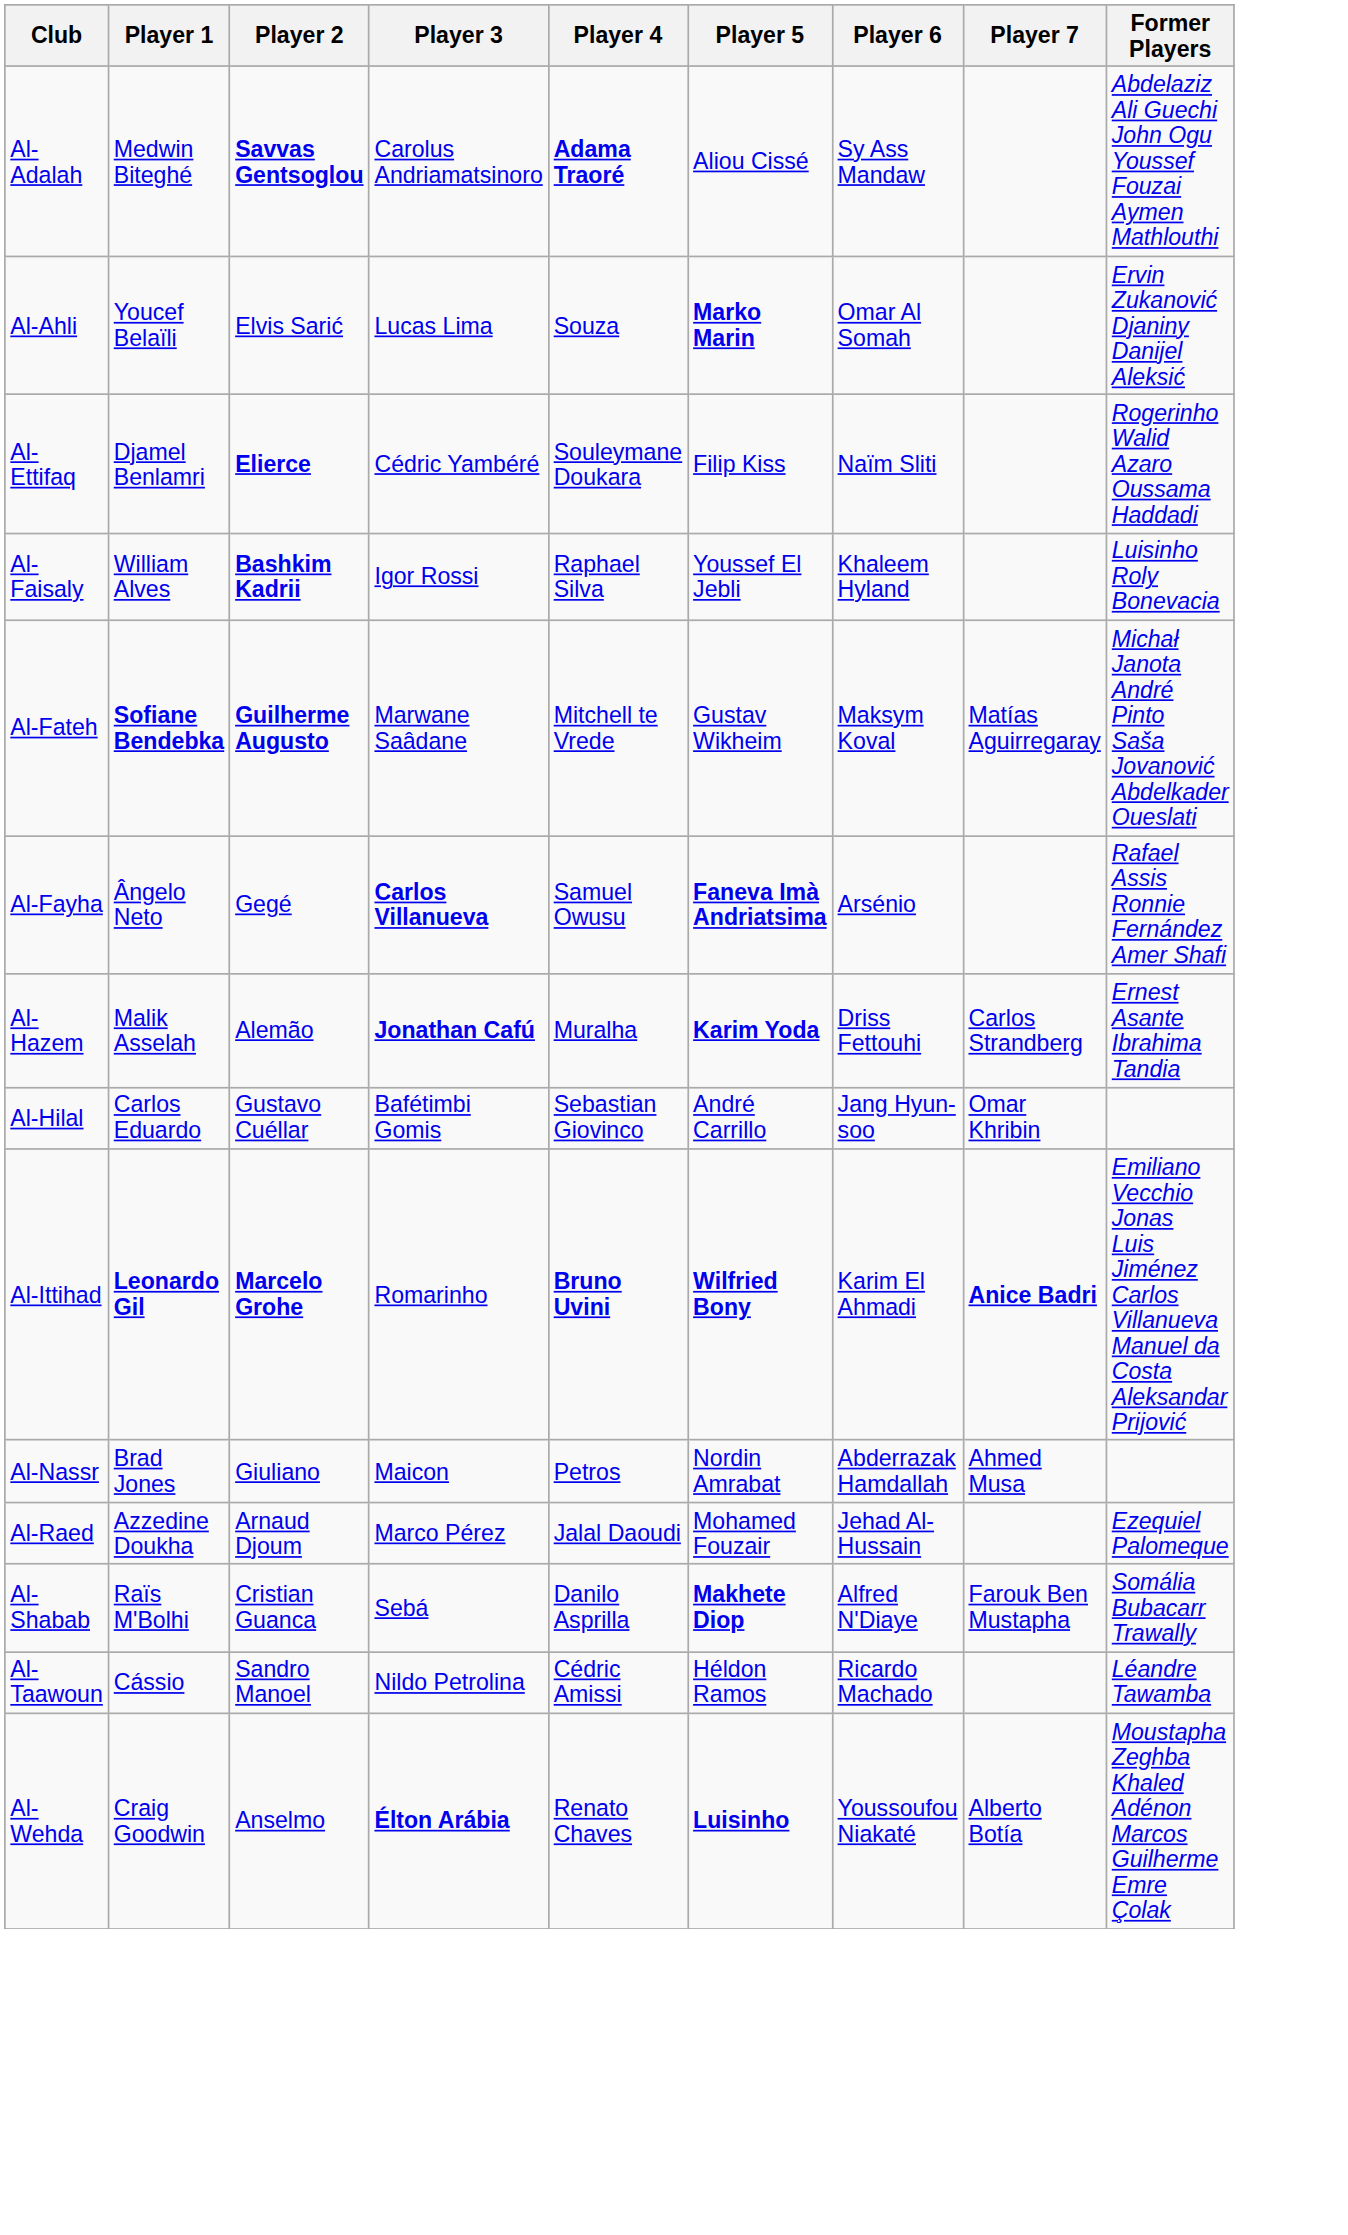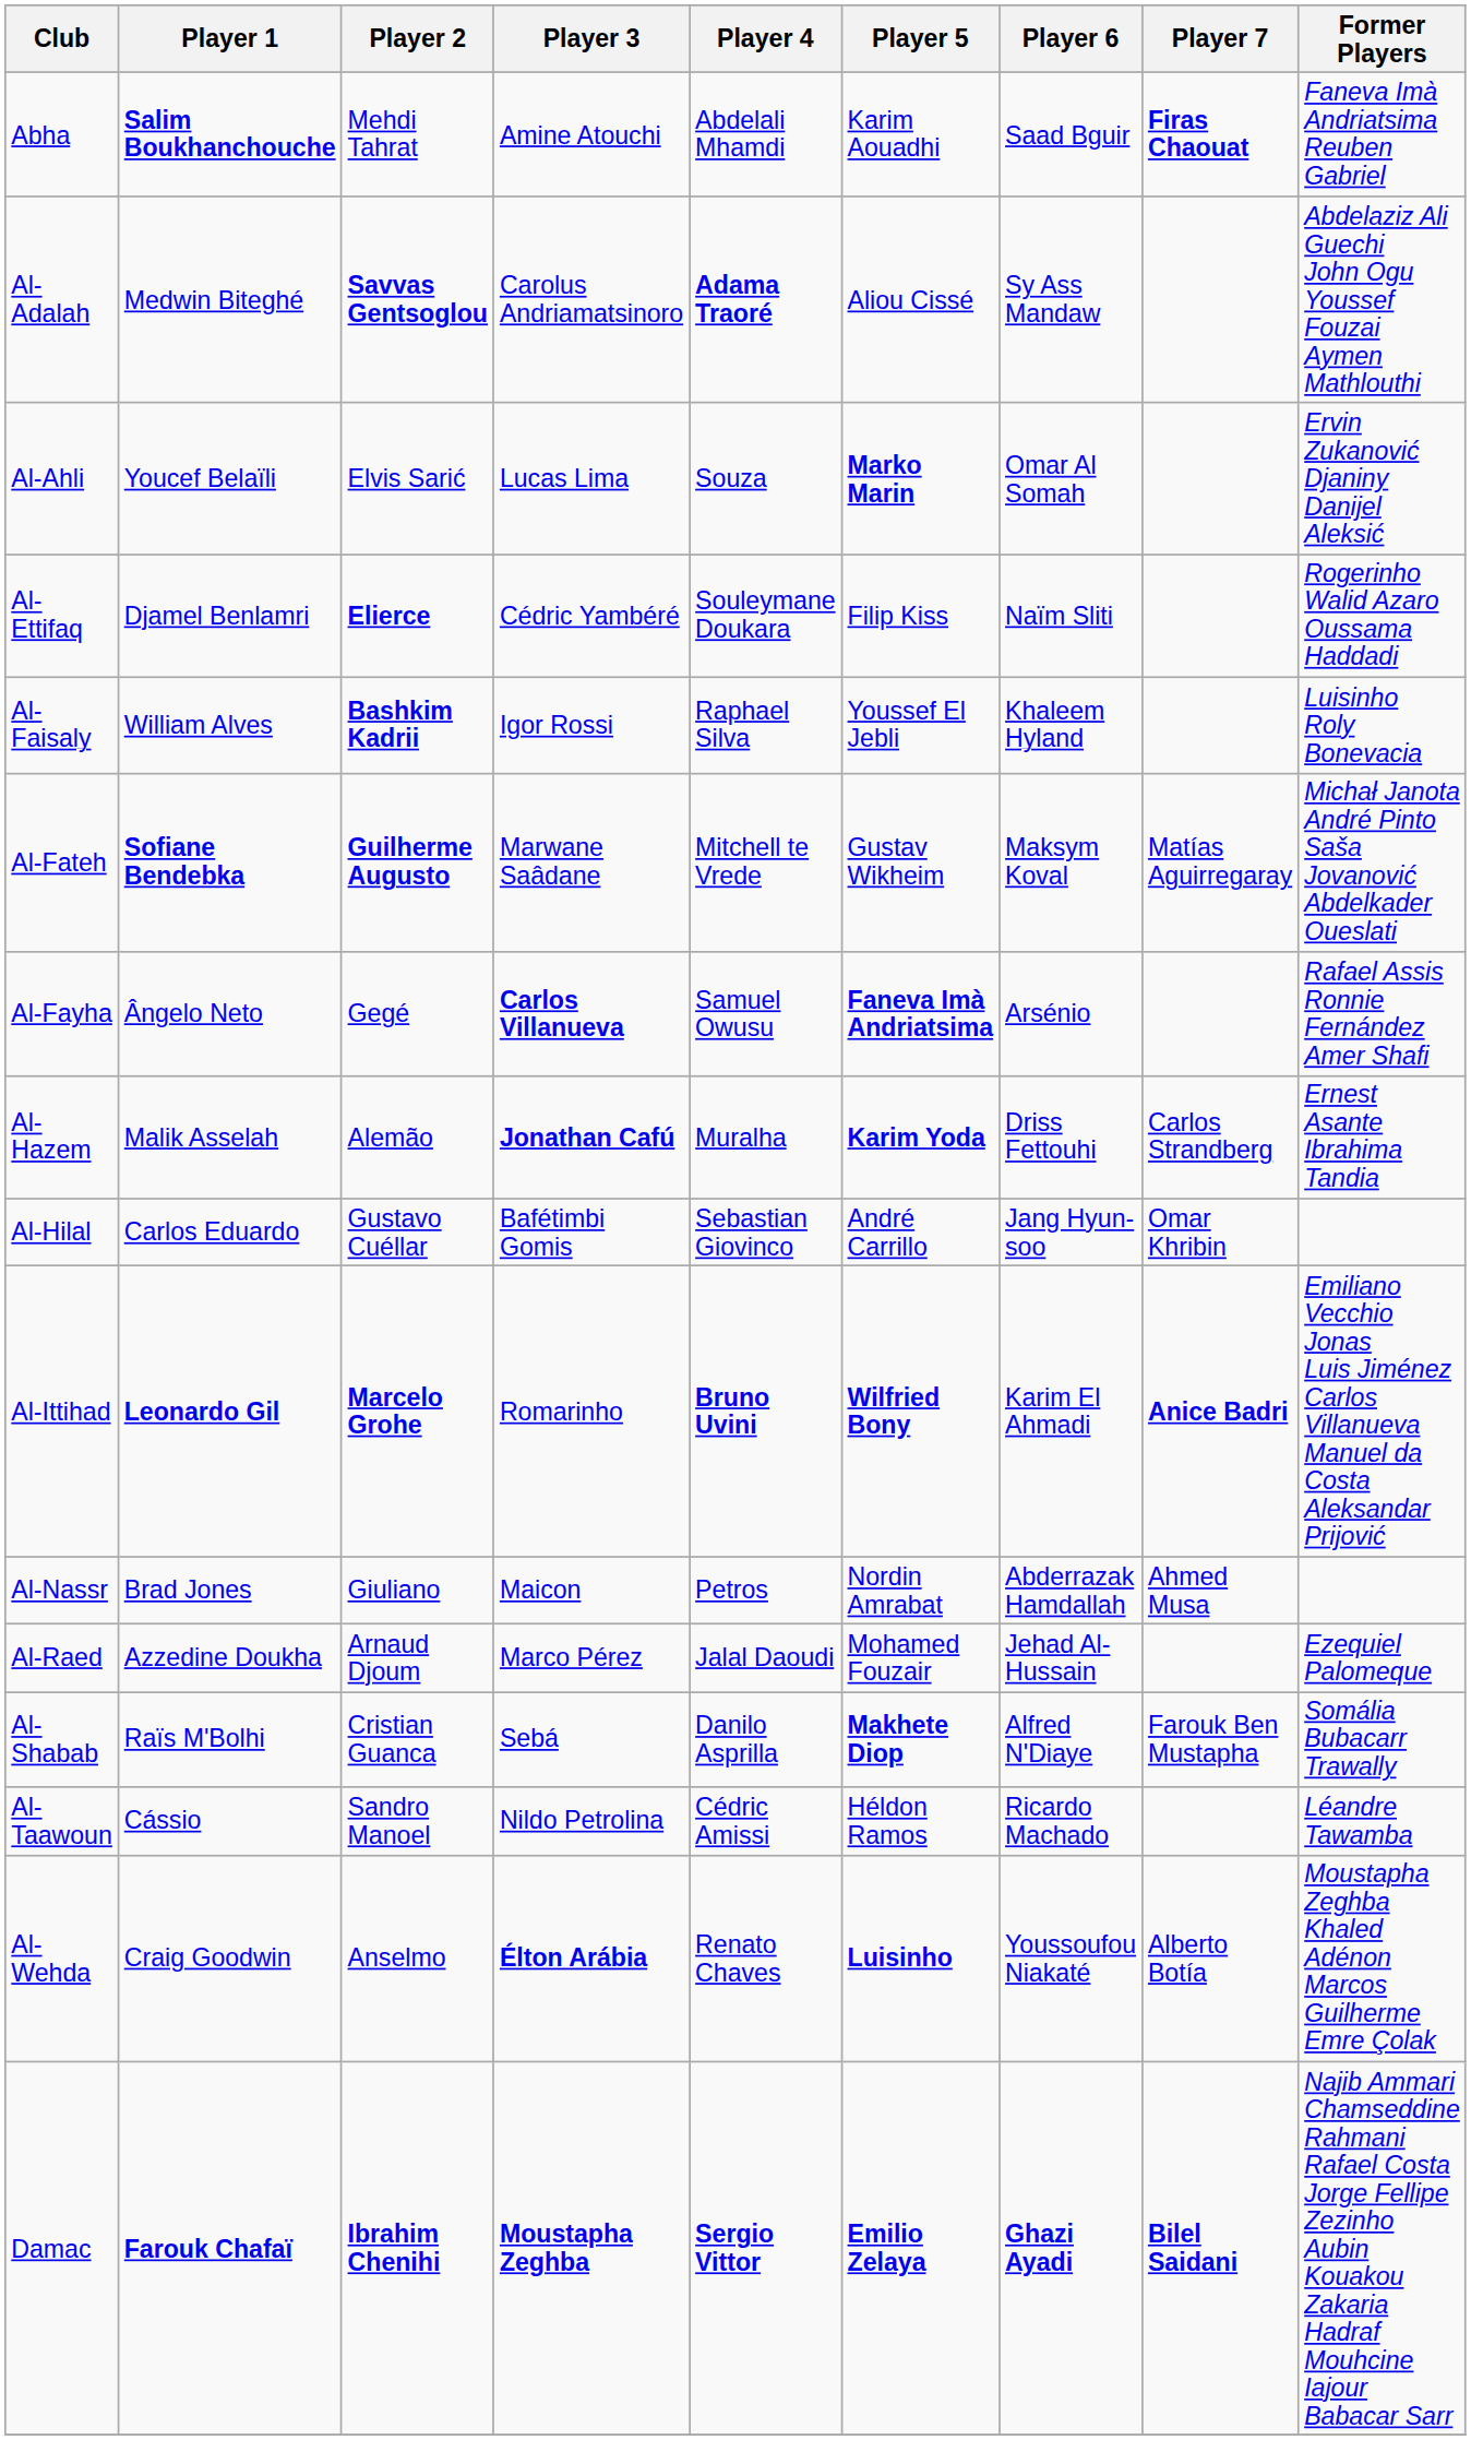 <table class="wikitable" style="text-align: left; font-size:85%">
 <tr>
 <th width="120">Club</th>
 <th width="220">Player 1</th>
 <th width="220">Player 2</th>
 <th width="220">Player 3</th>
 <th width="220">Player 4</th>
 <th width="220">Player 5</th>
 <th width="220">Player 6</th>
 <th width="220">Player 7</th>
 <th width="240">Former Players</th>
+</tr>
+<tr>
+<td><a href='#'>Abha</a></td>
+<td> <strong><a href='#'>Salim Boukhanchouche</a></strong></td>
+<td> <a href='#'>Mehdi Tahrat</a></td>
+<td> <a href='#'>Amine Atouchi</a></td>
+<td> <a href='#'>Abdelali Mhamdi</a></td>
+<td> <a href='#'>Karim Aouadhi</a></td>
+<td> <a href='#'>Saad Bguir</a></td>
+<td> <strong><a href='#'>Firas Chaouat</a></strong></td>
+<td> <em><a href='#'>Faneva Imà Andriatsima</a></em><br> <em><a href='#'>Reuben Gabriel</a></em></td>
 </tr>
 <tr>
 <td><a href='#'>Al-Adalah</a></td>
 <td> <a href='#'>Medwin Biteghé</a></td>
 <td> <strong><a href='#'>Savvas Gentsoglou</a></strong></td>
 <td> <a href='#'>Carolus Andriamatsinoro</a></td>
 <td> <strong><a href='#'>Adama Traoré</a></strong></td>
 <td> <a href='#'>Aliou Cissé</a></td>
 <td> <a href='#'>Sy Ass Mandaw</a></td>
 <td></td>
 <td> <em><a href='#'>Abdelaziz Ali Guechi</a></em><br> <em><a href='#'>John Ogu</a></em><br> <em><a href='#'>Youssef Fouzai</a></em><br> <em><a href='#'>Aymen Mathlouthi</a></em></td>
 </tr>
 <tr>
 <td><a href='#'>Al-Ahli</a></td>
 <td> <a href='#'>Youcef Belaïli</a></td>
 <td> <a href='#'>Elvis Sarić</a></td>
 <td> <a href='#'>Lucas Lima</a></td>
 <td> <a href='#'>Souza</a></td>
 <td> <strong><a href='#'>Marko Marin</a></strong></td>
 <td> <a href='#'>Omar Al Somah</a></td>
 <td></td>
 <td> <em><a href='#'>Ervin Zukanović</a></em><br> <em><a href='#'>Djaniny</a></em><br> <em><a href='#'>Danijel Aleksić</a></em></td>
 </tr>
 <tr>
 <td><a href='#'>Al-Ettifaq</a></td>
 <td> <a href='#'>Djamel Benlamri</a></td>
 <td> <strong><a href='#'>Elierce</a></strong></td>
 <td> <a href='#'>Cédric Yambéré</a></td>
 <td> <a href='#'>Souleymane Doukara</a></td>
 <td> <a href='#'>Filip Kiss</a></td>
 <td> <a href='#'>Naïm Sliti</a></td>
 <td></td>
 <td> <em><a href='#'>Rogerinho</a></em><br> <em><a href='#'>Walid Azaro</a></em><br> <em><a href='#'>Oussama Haddadi</a></em></td>
 </tr>
 <tr>
 <td><a href='#'>Al-Faisaly</a></td>
 <td> <a href='#'>William Alves</a></td>
 <td> <strong><a href='#'>Bashkim Kadrii</a></strong></td>
 <td> <a href='#'>Igor Rossi</a></td>
 <td> <a href='#'>Raphael Silva</a></td>
 <td> <a href='#'>Youssef El Jebli</a></td>
 <td> <a href='#'>Khaleem Hyland</a></td>
 <td></td>
 <td> <em><a href='#'>Luisinho</a></em><br> <em><a href='#'>Roly Bonevacia</a></em></td>
 </tr>
 <tr>
 <td><a href='#'>Al-Fateh</a></td>
 <td> <strong><a href='#'>Sofiane Bendebka</a></strong></td>
 <td> <strong><a href='#'>Guilherme Augusto</a></strong></td>
 <td> <a href='#'>Marwane Saâdane</a></td>
 <td> <a href='#'>Mitchell te Vrede</a></td>
 <td> <a href='#'>Gustav Wikheim</a></td>
 <td> <a href='#'>Maksym Koval</a></td>
 <td> <a href='#'>Matías Aguirregaray</a></td>
 <td> <em><a href='#'>Michał Janota</a></em><br> <em><a href='#'>André Pinto</a></em><br> <em><a href='#'>Saša Jovanović</a></em><br> <em><a href='#'>Abdelkader Oueslati</a></em></td>
 </tr>
 <tr>
 <td><a href='#'>Al-Fayha</a></td>
 <td> <a href='#'>Ângelo Neto</a></td>
 <td> <a href='#'>Gegé</a></td>
 <td> <strong><a href='#'>Carlos Villanueva</a></strong></td>
 <td> <a href='#'>Samuel Owusu</a></td>
 <td> <strong><a href='#'>Faneva Imà Andriatsima</a></strong></td>
 <td> <a href='#'>Arsénio</a></td>
 <td></td>
 <td> <em><a href='#'>Rafael Assis</a></em><br> <em><a href='#'>Ronnie Fernández</a></em><br> <em><a href='#'>Amer Shafi</a></em></td>
 </tr>
 <tr>
 <td><a href='#'>Al-Hazem</a></td>
 <td> <a href='#'>Malik Asselah</a></td>
 <td> <a href='#'>Alemão</a></td>
 <td> <strong><a href='#'>Jonathan Cafú</a></strong></td>
 <td> <a href='#'>Muralha</a></td>
 <td> <strong><a href='#'>Karim Yoda</a></strong></td>
 <td> <a href='#'>Driss Fettouhi</a></td>
 <td> <a href='#'>Carlos Strandberg</a></td>
 <td> <em><a href='#'>Ernest Asante</a></em><br> <em><a href='#'>Ibrahima Tandia</a></em></td>
 </tr>
 <tr>
 <td><a href='#'>Al-Hilal</a></td>
 <td> <a href='#'>Carlos Eduardo</a></td>
 <td> <a href='#'>Gustavo Cuéllar</a></td>
 <td> <a href='#'>Bafétimbi Gomis</a></td>
 <td> <a href='#'>Sebastian Giovinco</a></td>
 <td> <a href='#'>André Carrillo</a></td>
 <td> <a href='#'>Jang Hyun-soo</a></td>
 <td> <a href='#'>Omar Khribin</a></td>
 <td></td>
 </tr>
 <tr>
 <td><a href='#'>Al-Ittihad</a></td>
 <td> <strong><a href='#'>Leonardo Gil</a></strong></td>
 <td> <strong><a href='#'>Marcelo Grohe</a></strong></td>
 <td> <a href='#'>Romarinho</a></td>
 <td> <strong><a href='#'>Bruno Uvini</a></strong></td>
 <td> <strong><a href='#'>Wilfried Bony</a></strong></td>
 <td> <a href='#'>Karim El Ahmadi</a></td>
 <td> <strong><a href='#'>Anice Badri</a></strong></td>
 <td> <em><a href='#'>Emiliano Vecchio</a></em><br> <em><a href='#'>Jonas</a></em><br> <em><a href='#'>Luis Jiménez</a></em><br> <em><a href='#'>Carlos Villanueva</a></em><br><em> <a href='#'>Manuel da Costa</a></em><br> <em><a href='#'>Aleksandar Prijović</a></em></td>
 </tr>
 <tr>
 <td><a href='#'>Al-Nassr</a></td>
 <td> <a href='#'>Brad Jones</a></td>
 <td> <a href='#'>Giuliano</a></td>
 <td> <a href='#'>Maicon</a></td>
 <td> <a href='#'>Petros</a></td>
 <td> <a href='#'>Nordin Amrabat</a></td>
 <td> <a href='#'>Abderrazak Hamdallah</a></td>
 <td> <a href='#'>Ahmed Musa</a></td>
 <td></td>
 </tr>
 <tr>
 <td><a href='#'>Al-Raed</a></td>
 <td> <a href='#'>Azzedine Doukha</a></td>
 <td> <a href='#'>Arnaud Djoum</a></td>
 <td> <a href='#'>Marco Pérez</a></td>
 <td> <a href='#'>Jalal Daoudi</a></td>
 <td> <a href='#'>Mohamed Fouzair</a></td>
 <td> <a href='#'>Jehad Al-Hussain</a></td>
 <td></td>
 <td> <em><a href='#'>Ezequiel Palomeque</a></em></td>
 </tr>
 <tr>
 <td><a href='#'>Al-Shabab</a></td>
 <td> <a href='#'>Raïs M'Bolhi</a></td>
 <td> <a href='#'>Cristian Guanca</a></td>
 <td> <a href='#'>Sebá</a></td>
 <td> <a href='#'>Danilo Asprilla</a></td>
 <td> <strong><a href='#'>Makhete Diop</a></strong></td>
 <td> <a href='#'>Alfred N'Diaye</a></td>
 <td> <a href='#'>Farouk Ben Mustapha</a></td>
 <td> <em><a href='#'>Somália</a></em><br> <em><a href='#'>Bubacarr Trawally</a></em></td>
 </tr>
 <tr>
 <td><a href='#'>Al-Taawoun</a></td>
 <td> <a href='#'>Cássio</a></td>
 <td> <a href='#'>Sandro Manoel</a></td>
 <td> <a href='#'>Nildo Petrolina</a></td>
 <td> <a href='#'>Cédric Amissi</a></td>
 <td> <a href='#'>Héldon Ramos</a></td>
 <td> <a href='#'>Ricardo Machado</a></td>
 <td></td>
 <td> <em><a href='#'>Léandre Tawamba</a></em></td>
 </tr>
 <tr>
 <td><a href='#'>Al-Wehda</a></td>
 <td> <a href='#'>Craig Goodwin</a></td>
 <td> <a href='#'>Anselmo</a></td>
 <td> <strong><a href='#'>Élton Arábia</a></strong></td>
 <td> <a href='#'>Renato Chaves</a></td>
 <td> <strong><a href='#'>Luisinho</a></strong></td>
 <td> <a href='#'>Youssoufou Niakaté</a></td>
 <td> <a href='#'>Alberto Botía</a></td>
 <td> <em><a href='#'>Moustapha Zeghba</a></em><br> <em><a href='#'>Khaled Adénon</a></em><br><em><a href='#'>Marcos Guilherme</a></em><br> <em><a href='#'>Emre Çolak</a></em></td>
 </tr>
 <tr>
+<td><a href='#'>Damac</a></td>
+<td> <strong><a href='#'>Farouk Chafaï</a></strong></td>
+<td> <strong><a href='#'>Ibrahim Chenihi</a></strong></td>
+<td> <strong><a href='#'>Moustapha Zeghba</a></strong></td>
+<td> <strong><a href='#'>Sergio Vittor</a></strong></td>
+<td> <strong><a href='#'>Emilio Zelaya</a></strong></td>
+<td> <strong><a href='#'>Ghazi Ayadi</a></strong></td>
+<td> <strong><a href='#'>Bilel Saidani</a></strong></td>
+<td> <em><a href='#'>Najib Ammari</a></em><br> <em><a href='#'>Chamseddine Rahmani</a></em><br> <em><a href='#'>Rafael Costa</a></em><br> <em><a href='#'>Jorge Fellipe</a></em><br> <em><a href='#'>Zezinho</a></em><br> <em><a href='#'>Aubin Kouakou</a></em><br> <em><a href='#'>Zakaria Hadraf</a></em><br> <em><a href='#'>Mouhcine Iajour</a></em><br> <em><a href='#'>Babacar Sarr</a></em></td>
+</tr>
+<tr>
 </tr>
 </table>
